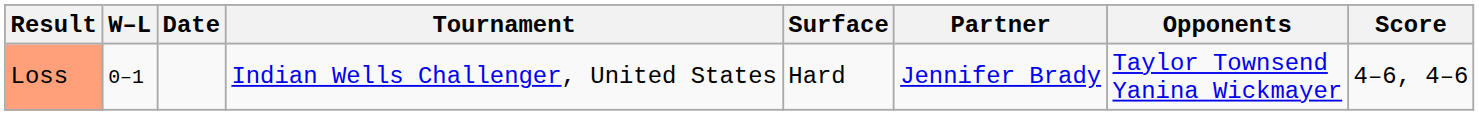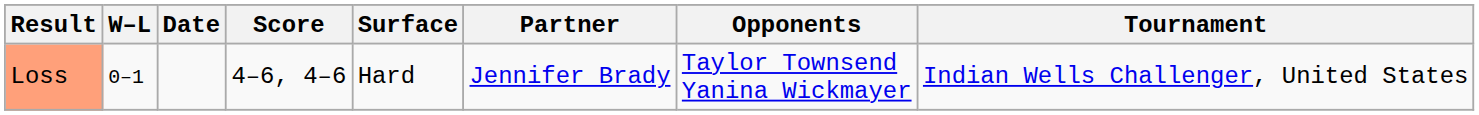 <table class="sortable wikitable">
 <tr>
 <th>Result</th>
 <th class="unsortable">W–L</th>
 <th>Date</th>
-<th>Tournament</th>
+<th class="unsortable">Score</th>
 <th>Surface</th>
 <th>Partner</th>
 <th>Opponents</th>
-<th class="unsortable">Score</th>
+<th>Tournament</th>
 </tr>
 <tr>
 <td bgcolor=FFA07A>Loss</td>
 <td><small>0–1</small></td>
 <td></td>
-<td><a href='#'>Indian Wells Challenger</a>, United States</td>
+<td>4–6, 4–6</td>
 <td>Hard</td>
 <td> <a href='#'>Jennifer Brady</a></td>
 <td> <a href='#'>Taylor Townsend</a> <br>  <a href='#'>Yanina Wickmayer</a></td>
-<td>4–6, 4–6</td>
+<td><a href='#'>Indian Wells Challenger</a>, United States</td>
 </tr>
 </table>
